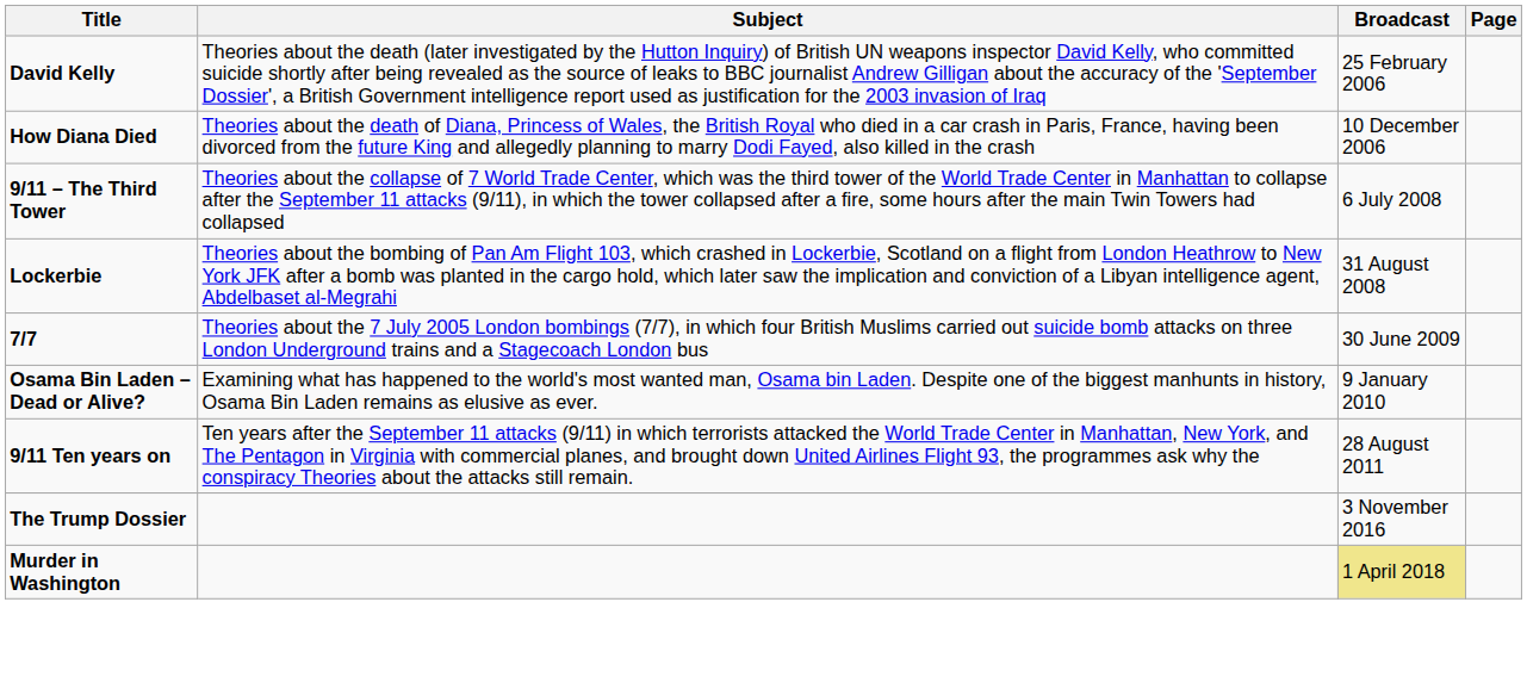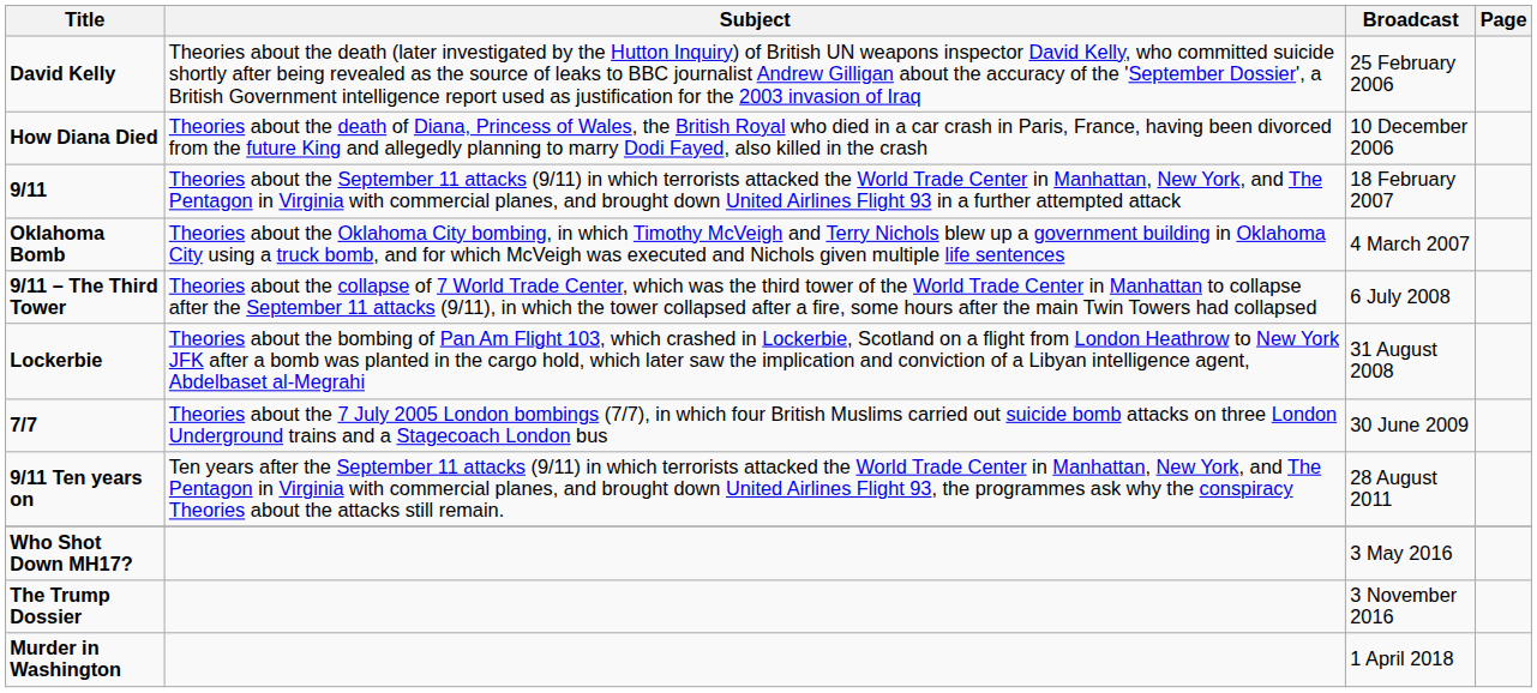 <table class="wikitable">
 <tr>
 <th>Title</th>
 <th>Subject</th>
 <th>Broadcast</th>
 <th>Page</th>
 </tr>
 <tr>
 <td><strong>David Kelly</strong></td>
 <td>Theories about the death (later investigated by the <a href='#'>Hutton Inquiry</a>) of British UN weapons inspector <a href='#'>David Kelly</a>, who committed suicide shortly after being revealed as the source of leaks to BBC journalist <a href='#'>Andrew Gilligan</a> about the accuracy of the '<a href='#'>September Dossier</a>', a British Government intelligence report used as justification for the <a href='#'>2003 invasion of Iraq</a></td>
 <td>25 February 2006</td>
 <td></td>
 </tr>
 <tr>
 <td><strong>How Diana Died</strong></td>
 <td><a href='#'>Theories</a> about the <a href='#'>death</a> of <a href='#'>Diana, Princess of Wales</a>, the <a href='#'>British Royal</a> who died in a car crash in Paris, France, having been divorced from the <a href='#'>future King</a> and allegedly planning to marry <a href='#'>Dodi Fayed</a>, also killed in the crash</td>
 <td>10 December 2006</td>
+<td></td>
+</tr>
+<tr>
+<td><strong>9/11</strong></td>
+<td><a href='#'>Theories</a> about the <a href='#'>September 11 attacks</a> (9/11) in which terrorists attacked the <a href='#'>World Trade Center</a> in <a href='#'>Manhattan</a>, <a href='#'>New York</a>, and <a href='#'>The Pentagon</a> in <a href='#'>Virginia</a> with commercial planes, and brought down <a href='#'>United Airlines Flight 93</a> in a further attempted attack</td>
+<td>18 February 2007</td>
+<td></td>
+</tr>
+<tr>
+<td><strong>Oklahoma Bomb</strong></td>
+<td><a href='#'>Theories</a> about the <a href='#'>Oklahoma City bombing</a>, in which <a href='#'>Timothy McVeigh</a> and <a href='#'>Terry Nichols</a> blew up a <a href='#'>government building</a> in <a href='#'>Oklahoma City</a> using a <a href='#'>truck bomb</a>, and for which McVeigh was executed and Nichols given multiple <a href='#'>life sentences</a></td>
+<td>4 March 2007</td>
 <td></td>
 </tr>
 <tr>
 <td><strong>9/11 – The Third Tower</strong></td>
 <td><a href='#'>Theories</a> about the <a href='#'>collapse</a> of <a href='#'>7 World Trade Center</a>, which was the third tower of the <a href='#'>World Trade Center</a> in <a href='#'>Manhattan</a> to collapse after the <a href='#'>September 11 attacks</a> (9/11), in which the tower collapsed after a fire, some hours after the main Twin Towers had collapsed</td>
 <td>6 July 2008</td>
 <td></td>
 </tr>
 <tr>
 <td><strong>Lockerbie</strong></td>
 <td><a href='#'>Theories</a> about the bombing of <a href='#'>Pan Am Flight 103</a>, which crashed in <a href='#'>Lockerbie</a>, Scotland on a flight from <a href='#'>London Heathrow</a> to <a href='#'>New York JFK</a> after a bomb was planted in the cargo hold, which later saw the implication and conviction of a Libyan intelligence agent, <a href='#'>Abdelbaset al-Megrahi</a></td>
 <td>31 August 2008</td>
 <td></td>
 </tr>
 <tr>
 <td><strong>7/7</strong></td>
 <td><a href='#'>Theories</a> about the <a href='#'>7 July 2005 London bombings</a> (7/7), in which four British Muslims carried out <a href='#'>suicide bomb</a> attacks on three <a href='#'>London Underground</a> trains and a <a href='#'>Stagecoach London</a> bus</td>
 <td>30 June 2009</td>
 <td></td>
 </tr>
 <tr>
-<td><strong>Osama Bin Laden – Dead or Alive?</strong></td>
-<td>Examining what has happened to the world's most wanted man, <a href='#'>Osama bin Laden</a>. Despite one of the biggest manhunts in history, Osama Bin Laden remains as elusive as ever.</td>
-<td>9 January 2010</td>
-<td></td>
-</tr>
-<tr>
 <td><strong>9/11 Ten years on</strong></td>
 <td>Ten years after the <a href='#'>September 11 attacks</a> (9/11) in which terrorists attacked the <a href='#'>World Trade Center</a> in <a href='#'>Manhattan</a>, <a href='#'>New York</a>, and <a href='#'>The Pentagon</a> in <a href='#'>Virginia</a> with commercial planes, and brought down <a href='#'>United Airlines Flight 93</a>, the programmes ask why the <a href='#'>conspiracy Theories</a> about the attacks still remain.</td>
 <td>28 August 2011</td>
 <td></td>
 </tr>
 <tr>
+</tr>
+<tr>
+<td><strong>Who Shot Down MH17?</strong></td>
+<td></td>
+<td>3 May 2016</td>
+<td></td>
 </tr>
 <tr>
 <td><strong>The Trump Dossier</strong></td>
 <td></td>
 <td>3 November 2016</td>
 <td></td>
 </tr>
 <tr>
 <td><strong>Murder in Washington</strong></td>
 <td></td>
-<td style="background: khaki;">1 April 2018</td>
+<td>1 April 2018</td>
 <td></td>
 </tr>
 </table>
